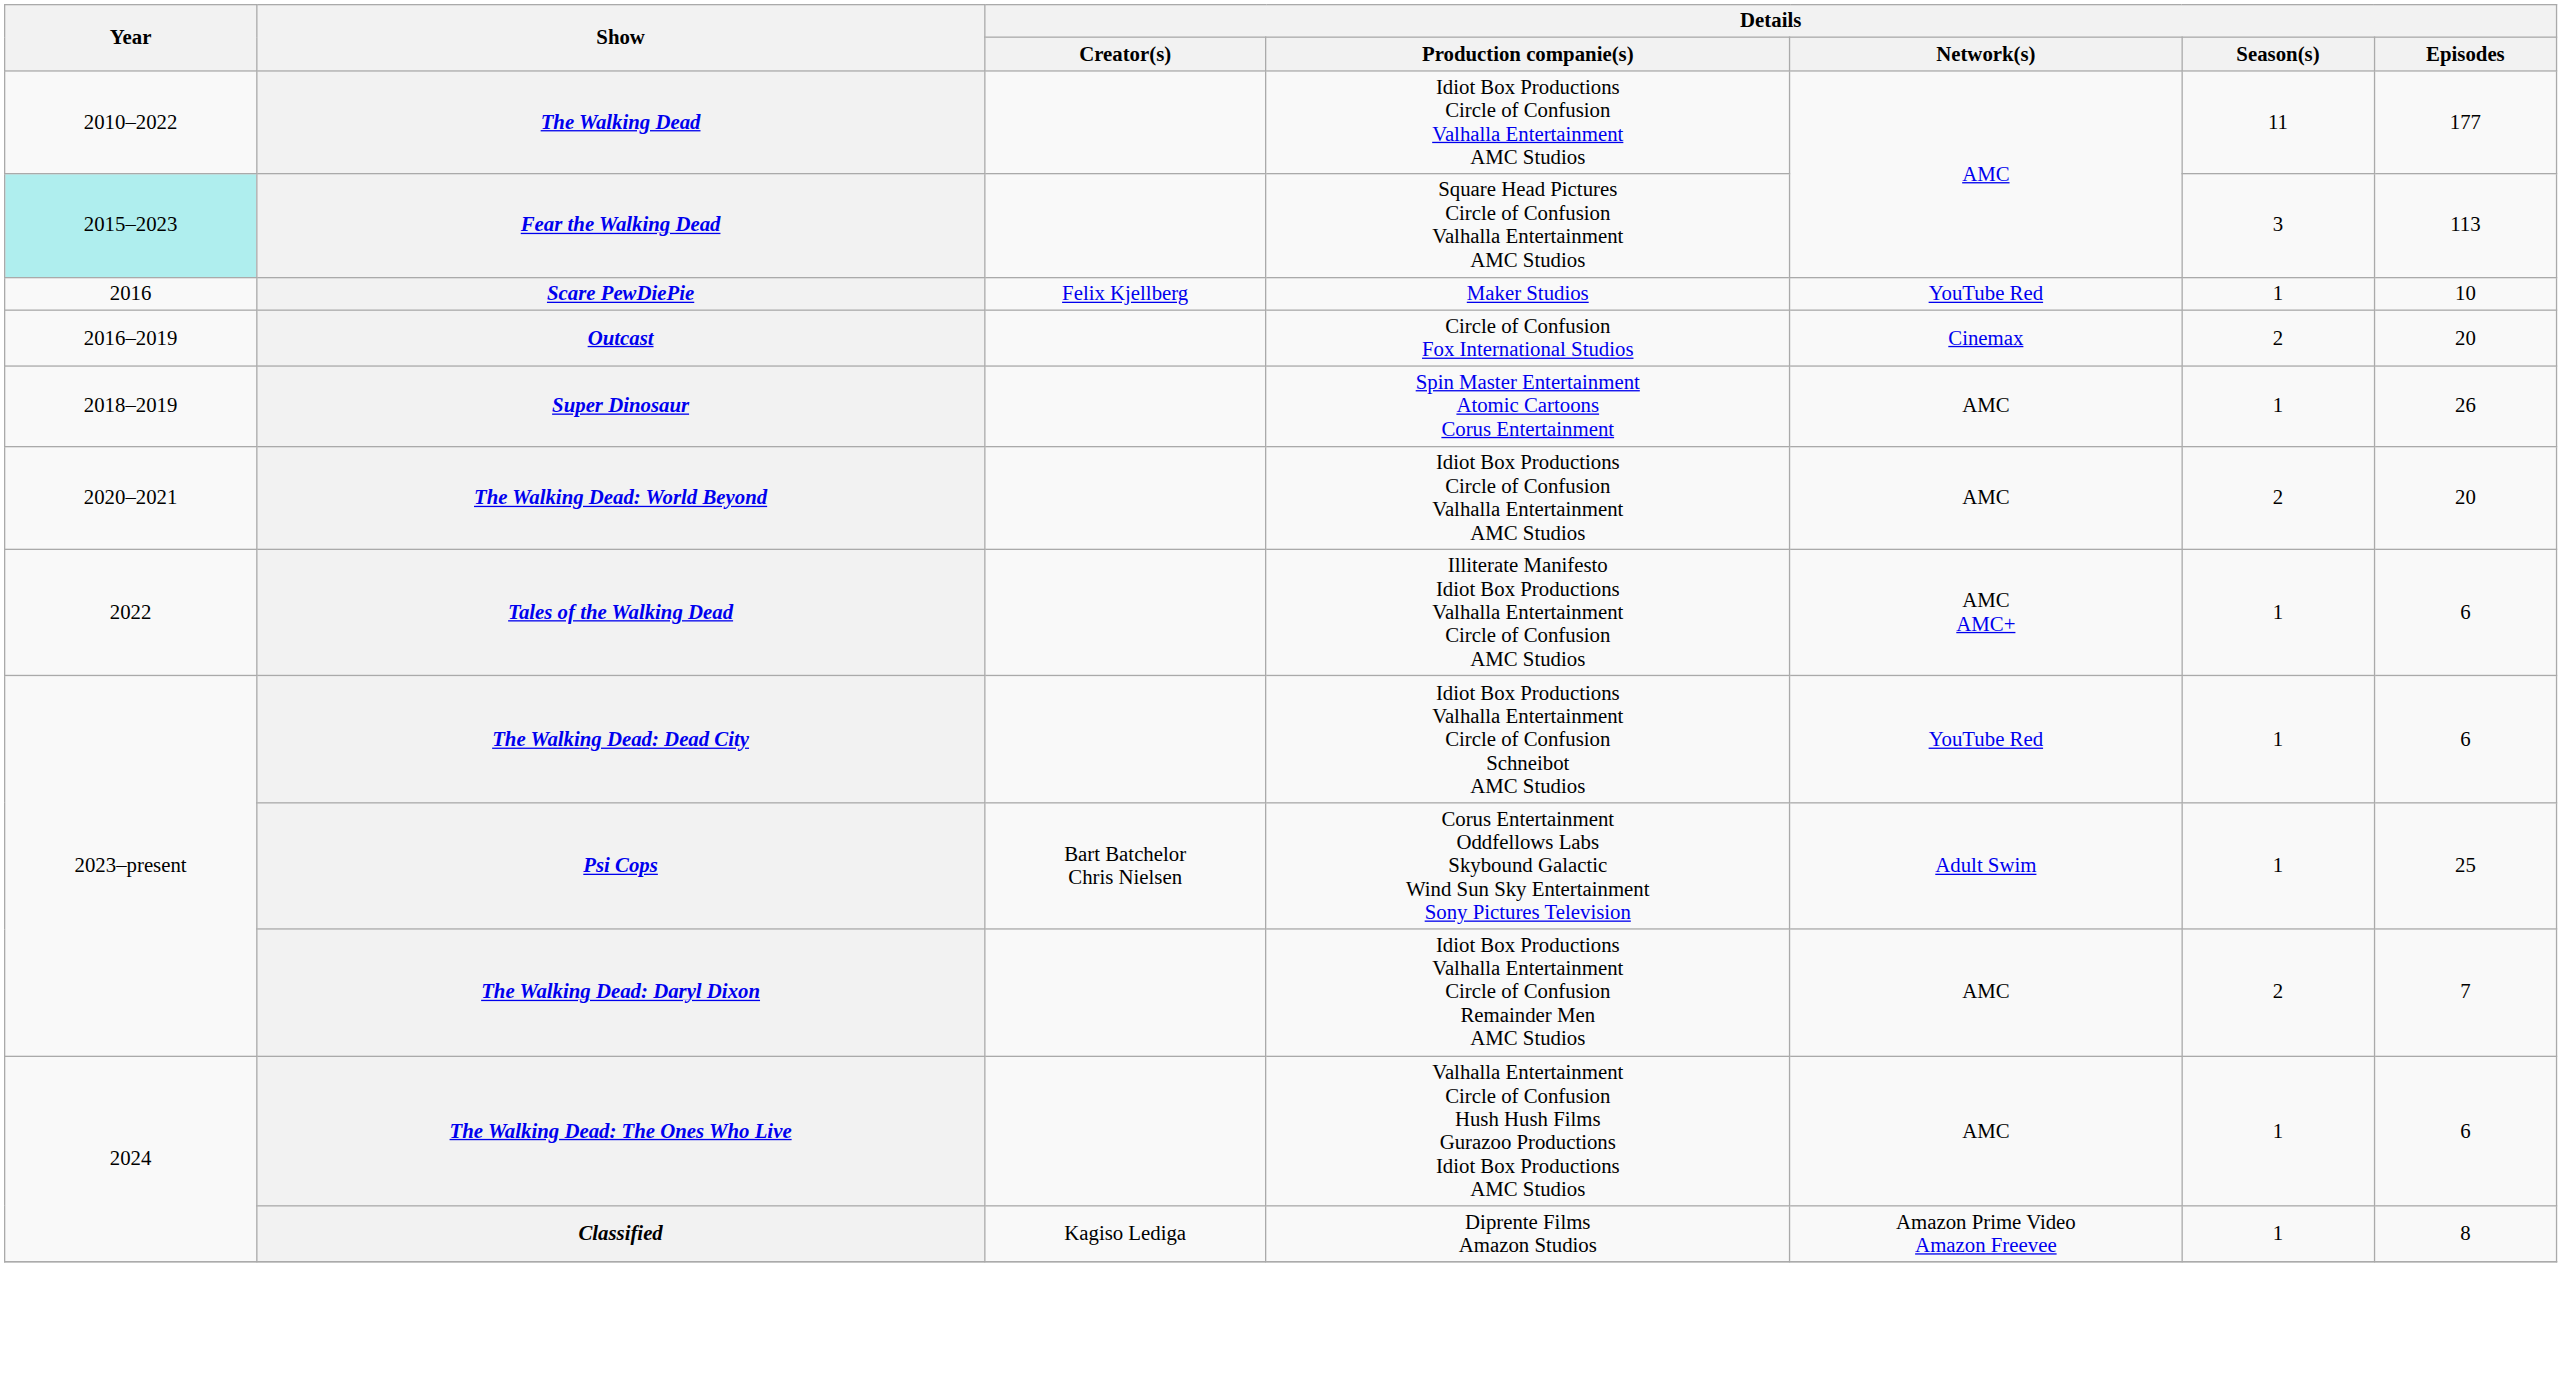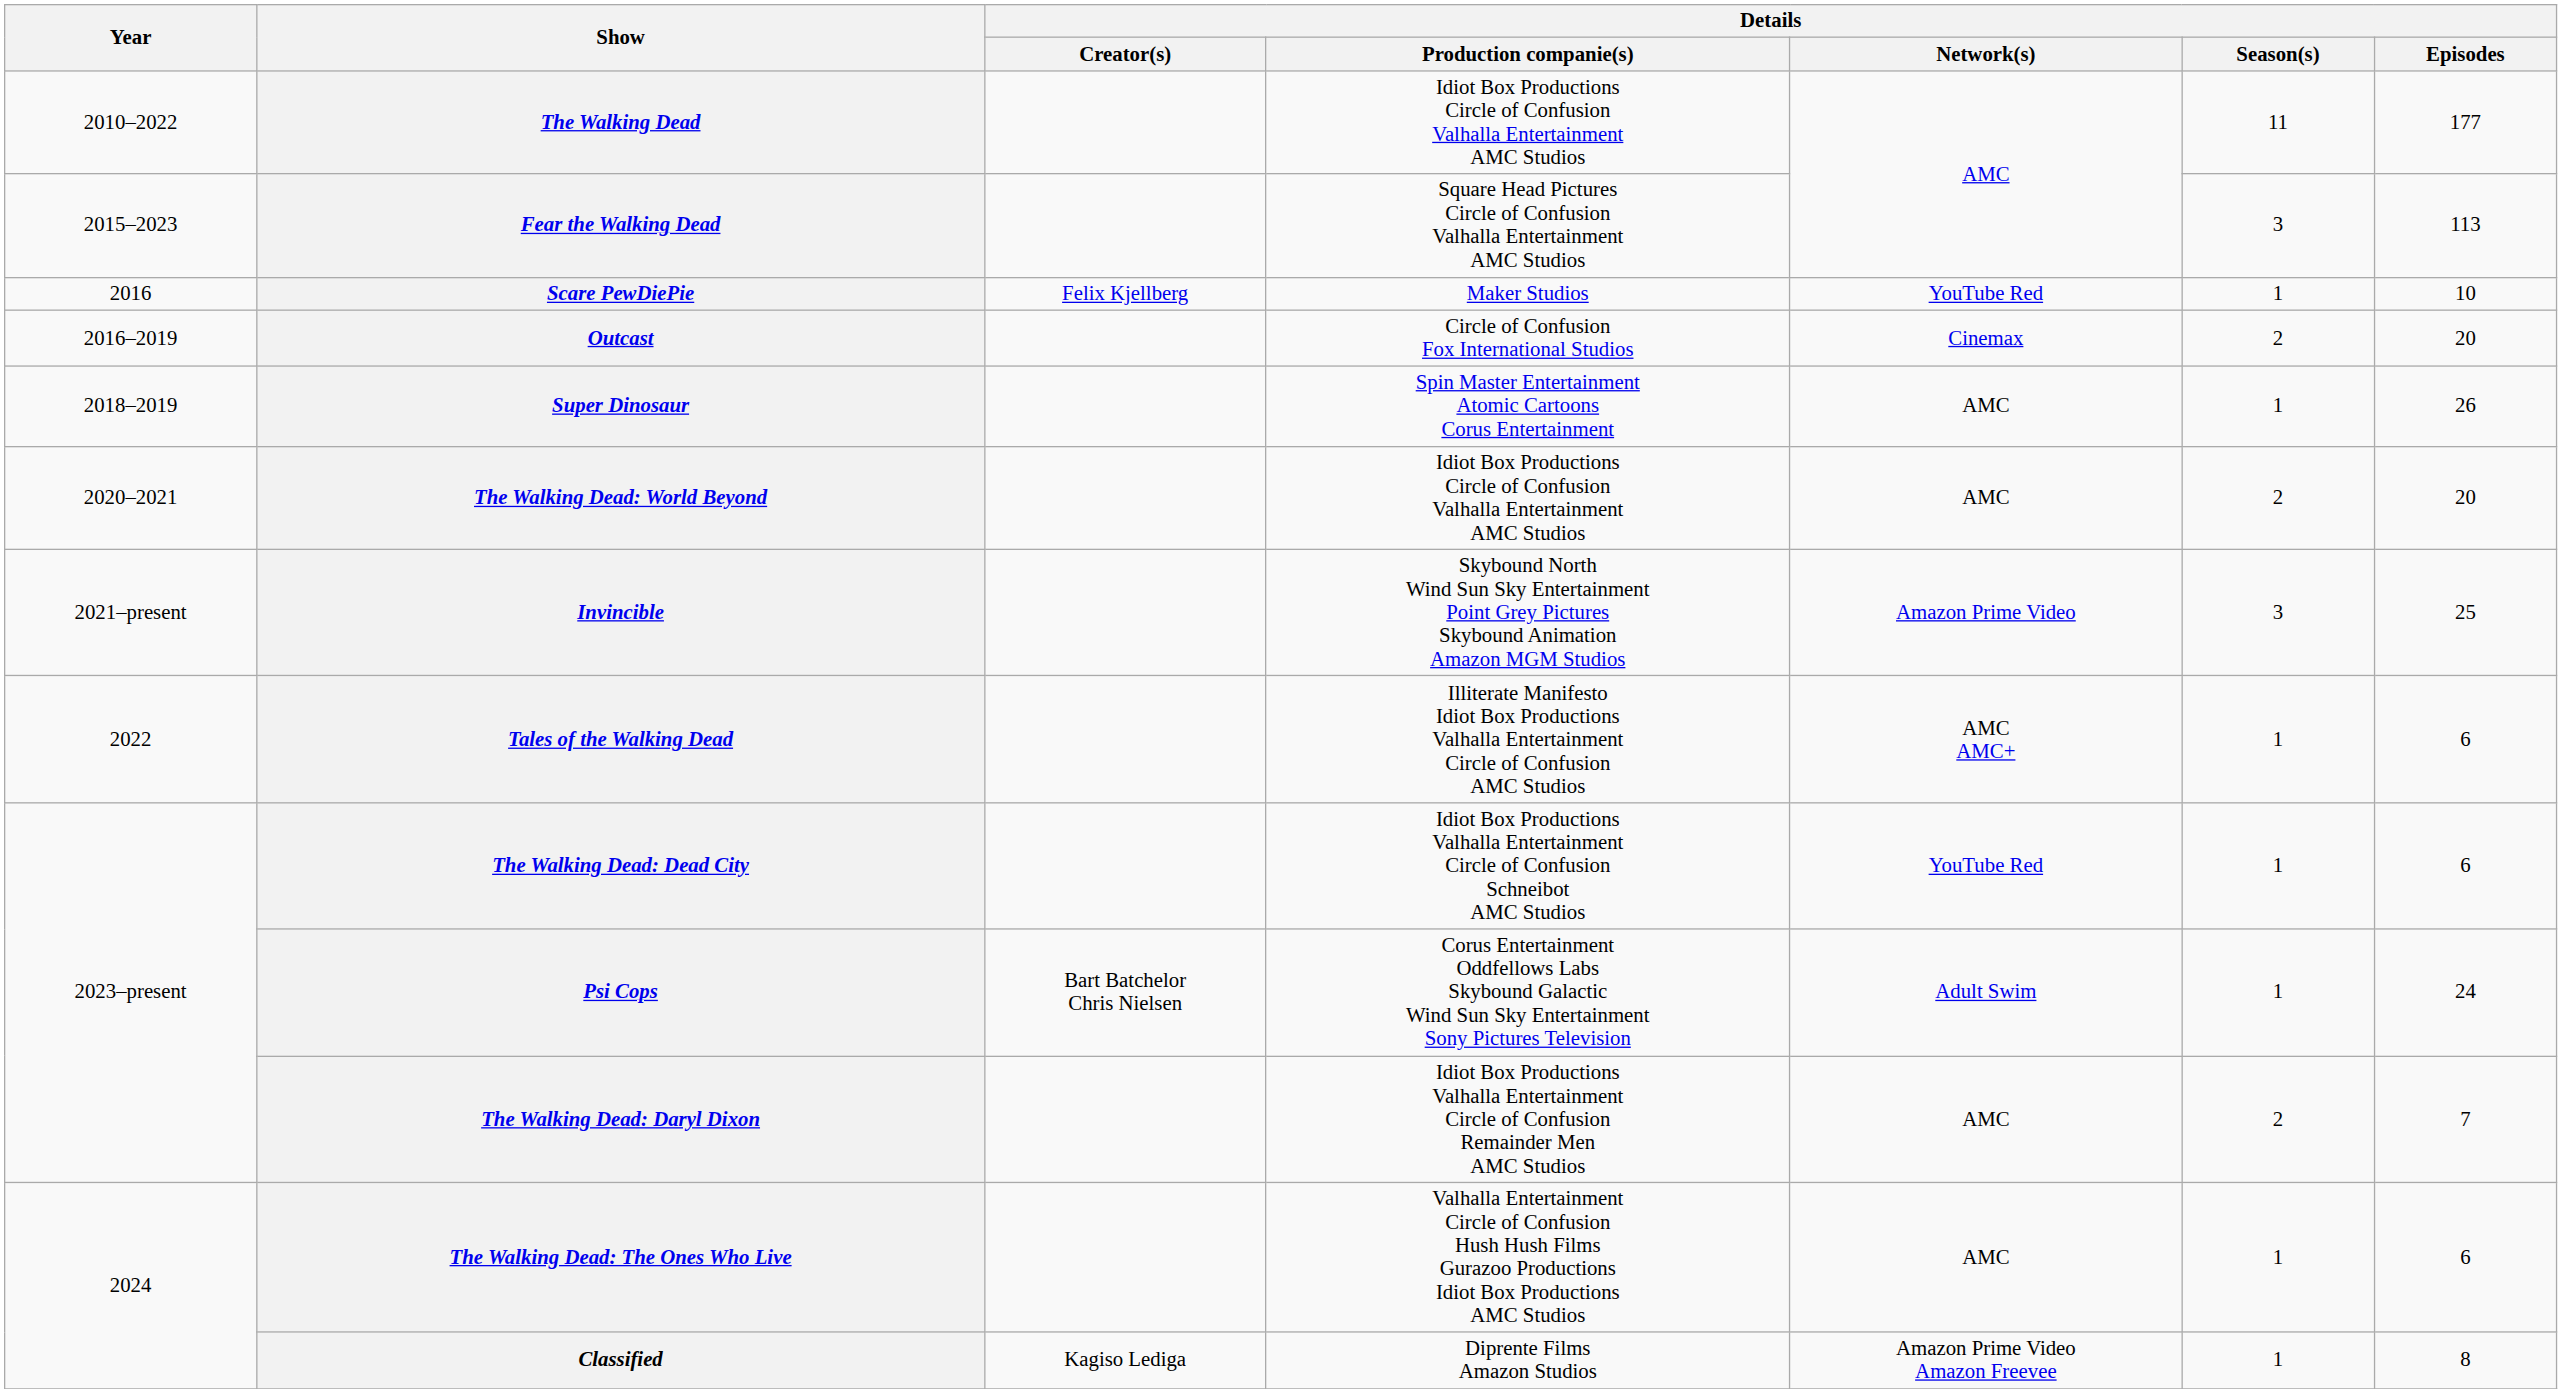 <table class="wikitable sortable" style="text-align:center; width:99%;">
 <tr>
 <th rowspan="2">Year</th>
 <th rowspan="2">Show</th>
 <th colspan="5">Details</th>
 </tr>
 <tr>
 <th>Creator(s)</th>
 <th>Production companie(s)</th>
 <th>Network(s)</th>
 <th>Season(s)</th>
 <th>Episodes</th>
 </tr>
 <tr>
 <td>2010–2022</td>
 <th><em><a href='#'>The Walking Dead</a></em></th>
 <td></td>
 <td>Idiot Box Productions<br>Circle of Confusion<br><a href='#'>Valhalla Entertainment</a><br>AMC Studios</td>
 <td rowspan="2"><a href='#'>AMC</a></td>
 <td>11</td>
 <td>177</td>
 </tr>
 <tr>
-<td style="background: paleturquoise;">2015–2023</td>
+<td>2015–2023</td>
 <th><em><a href='#'>Fear the Walking Dead</a></em></th>
 <td></td>
 <td>Square Head Pictures<br>Circle of Confusion<br>Valhalla Entertainment<br>AMC Studios</td>
 <td>3</td>
 <td>113</td>
 </tr>
 <tr>
 <td>2016</td>
 <th><em><a href='#'>Scare PewDiePie</a></em></th>
 <td><a href='#'>Felix Kjellberg</a></td>
 <td><a href='#'>Maker Studios</a></td>
 <td><a href='#'>YouTube Red</a></td>
 <td>1</td>
 <td>10</td>
 </tr>
 <tr>
 <td>2016–2019</td>
 <th><em><a href='#'>Outcast</a></em></th>
 <td></td>
 <td>Circle of Confusion<br><a href='#'>Fox International Studios</a></td>
 <td><a href='#'>Cinemax</a></td>
 <td>2</td>
 <td>20</td>
 </tr>
 <tr>
 <td>2018–2019</td>
 <th><em><a href='#'>Super Dinosaur</a></em></th>
 <td></td>
 <td><a href='#'>Spin Master Entertainment</a><br><a href='#'>Atomic Cartoons</a><br><a href='#'>Corus Entertainment</a></td>
 <td>AMC</td>
 <td>1</td>
 <td>26</td>
 </tr>
 <tr>
 <td>2020–2021</td>
 <th><em><a href='#'>The Walking Dead: World Beyond</a></em></th>
 <td></td>
 <td>Idiot Box Productions<br>Circle of Confusion<br>Valhalla Entertainment<br>AMC Studios</td>
 <td>AMC</td>
 <td>2</td>
 <td>20</td>
 </tr>
 <tr>
+<td>2021–present</td>
+<th><em><a href='#'>Invincible</a></em></th>
+<td></td>
+<td>Skybound North<br>Wind Sun Sky Entertainment<br><a href='#'>Point Grey Pictures</a><br>Skybound Animation<br><a href='#'>Amazon MGM Studios</a></td>
+<td><a href='#'>Amazon Prime Video</a></td>
+<td>3</td>
+<td>25</td>
+</tr>
+<tr>
 <td>2022</td>
 <th><em><a href='#'>Tales of the Walking Dead</a></em></th>
 <td></td>
 <td>Illiterate Manifesto<br>Idiot Box Productions<br>Valhalla Entertainment<br>Circle of Confusion<br>AMC Studios</td>
 <td>AMC<br><a href='#'>AMC+</a></td>
 <td>1</td>
 <td>6</td>
 </tr>
 <tr>
 <td rowspan="3">2023–present</td>
 <th><em><a href='#'>The Walking Dead: Dead City</a></em></th>
 <td></td>
 <td>Idiot Box Productions<br>Valhalla Entertainment<br>Circle of Confusion<br>Schneibot<br>AMC Studios</td>
 <td><a href='#'>YouTube Red</a></td>
 <td>1</td>
 <td>6</td>
 </tr>
 <tr>
 <th><em><a href='#'>Psi Cops</a></em></th>
 <td>Bart Batchelor<br>Chris Nielsen</td>
 <td>Corus Entertainment<br>Oddfellows Labs<br>Skybound Galactic<br>Wind Sun Sky Entertainment<br><a href='#'>Sony Pictures Television</a></td>
 <td><a href='#'>Adult Swim</a> </td>
 <td>1</td>
-<td>25</td>
+<td>24</td>
 </tr>
 <tr>
 <th><em><a href='#'>The Walking Dead: Daryl Dixon</a></em></th>
 <td></td>
 <td>Idiot Box Productions<br>Valhalla Entertainment<br>Circle of Confusion<br>Remainder Men<br>AMC Studios</td>
 <td>AMC</td>
 <td>2</td>
 <td>7</td>
 </tr>
 <tr>
 <td rowspan="2">2024</td>
 <th><em><a href='#'>The Walking Dead: The Ones Who Live</a></em></th>
 <td></td>
 <td>Valhalla Entertainment<br>Circle of Confusion<br>Hush Hush Films<br>Gurazoo Productions<br>Idiot Box Productions<br>AMC Studios</td>
 <td>AMC</td>
 <td>1</td>
 <td>6</td>
 </tr>
 <tr>
 <th><em>Classified</em></th>
 <td>Kagiso Lediga</td>
 <td>Diprente Films<br>Amazon Studios</td>
 <td>Amazon Prime Video<br><a href='#'>Amazon Freevee</a></td>
 <td>1</td>
 <td>8</td>
 </tr>
 <tr>
 </tr>
 </table>
